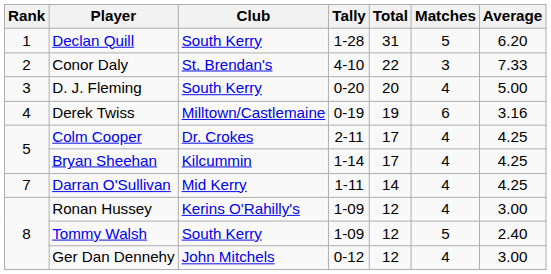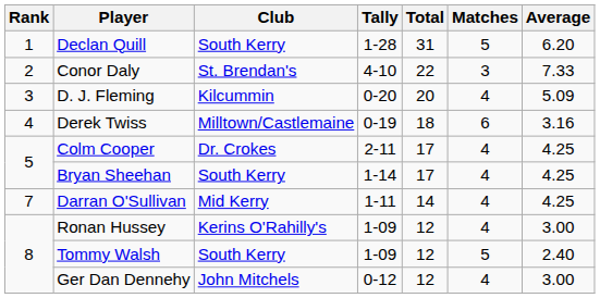 <table class="wikitable">
 <tr>
 <th>Rank</th>
 <th>Player</th>
 <th>Club</th>
 <th>Tally</th>
 <th>Total</th>
 <th>Matches</th>
 <th>Average</th>
 </tr>
 <tr>
 <td rowspan="1" style="text-align:center;">1</td>
 <td><a href='#'>Declan Quill</a></td>
 <td><a href='#'>South Kerry</a></td>
 <td align=center>1-28</td>
 <td align=center>31</td>
 <td align=center>5</td>
 <td align=center>6.20</td>
 </tr>
 <tr>
 <td rowspan="1" style="text-align:center;">2</td>
 <td>Conor Daly</td>
 <td><a href='#'>St. Brendan's</a></td>
 <td align=center>4-10</td>
 <td align=center>22</td>
 <td align=center>3</td>
 <td align=center>7.33</td>
 </tr>
 <tr>
 <td rowspan="1" style="text-align:center;">3</td>
 <td>D. J. Fleming</td>
-<td><a href='#'>South Kerry</a></td>
+<td><a href='#'>Kilcummin</a></td>
 <td align=center>0-20</td>
 <td align=center>20</td>
 <td align=center>4</td>
-<td align=center>5.00</td>
+<td align=center>5.09</td>
 </tr>
 <tr>
 <td rowspan="1" style="text-align:center;">4</td>
 <td>Derek Twiss</td>
 <td><a href='#'>Milltown/Castlemaine</a></td>
 <td align=center>0-19</td>
-<td align=center>19</td>
+<td align=center>18</td>
 <td align=center>6</td>
 <td align=center>3.16</td>
 </tr>
 <tr>
 <td rowspan="2" style="text-align:center;">5</td>
 <td><a href='#'>Colm Cooper</a></td>
 <td><a href='#'>Dr. Crokes</a></td>
 <td align=center>2-11</td>
 <td align=center>17</td>
 <td align=center>4</td>
 <td align=center>4.25</td>
 </tr>
 <tr>
 <td><a href='#'>Bryan Sheehan</a></td>
-<td><a href='#'>Kilcummin</a></td>
+<td><a href='#'>South Kerry</a></td>
 <td align=center>1-14</td>
 <td align=center>17</td>
 <td align=center>4</td>
 <td align=center>4.25</td>
 </tr>
 <tr>
 <td rowspan="1" style="text-align:center;">7</td>
 <td><a href='#'>Darran O'Sullivan</a></td>
 <td><a href='#'>Mid Kerry</a></td>
 <td align=center>1-11</td>
 <td align=center>14</td>
 <td align=center>4</td>
 <td align=center>4.25</td>
 </tr>
 <tr>
 <td rowspan="3" style="text-align:center;">8</td>
 <td>Ronan Hussey</td>
 <td><a href='#'>Kerins O'Rahilly's</a></td>
 <td align=center>1-09</td>
 <td align=center>12</td>
 <td align=center>4</td>
 <td align=center>3.00</td>
 </tr>
 <tr>
 <td><a href='#'>Tommy Walsh</a></td>
 <td><a href='#'>South Kerry</a></td>
 <td align=center>1-09</td>
 <td align=center>12</td>
 <td align=center>5</td>
 <td align=center>2.40</td>
 </tr>
 <tr>
 <td>Ger Dan Dennehy</td>
 <td><a href='#'>John Mitchels</a></td>
 <td align=center>0-12</td>
 <td align=center>12</td>
 <td align=center>4</td>
 <td align=center>3.00</td>
 </tr>
 </table>
